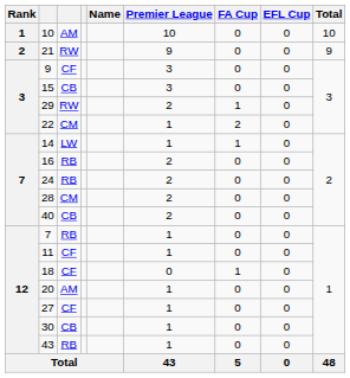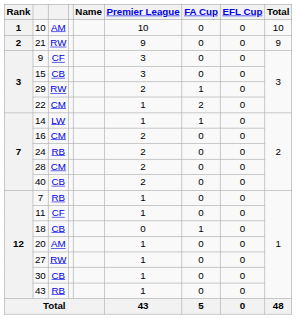 <table class="wikitable sortable" style="text-align:center;">
 <tr>
 <th>Rank</th>
 <th></th>
 <th></th>
 <th></th>
 <th>Name</th>
 <th><a href='#'>Premier League</a></th>
 <th><a href='#'>FA Cup</a></th>
 <th><a href='#'>EFL Cup</a></th>
 <th>Total</th>
 </tr>
 <tr>
 <th rowspan="1">1</th>
 <td>10</td>
 <td><a href='#'>AM</a></td>
 <td></td>
 <td style="text-align:left;"></td>
 <td>10</td>
 <td>0</td>
 <td>0</td>
 <td>10</td>
 </tr>
 <tr>
 <th rowspan="1">2</th>
 <td>21</td>
 <td><a href='#'>RW</a></td>
 <td></td>
 <td style="text-align:left;"></td>
 <td>9</td>
 <td>0</td>
 <td>0</td>
 <td>9</td>
 </tr>
 <tr>
 <th rowspan="4">3</th>
 <td>9</td>
 <td><a href='#'>CF</a></td>
 <td></td>
 <td style="text-align:left;"></td>
 <td>3</td>
 <td>0</td>
 <td>0</td>
 <td rowspan="4">3</td>
 </tr>
 <tr>
 <td>15</td>
 <td><a href='#'>CB</a></td>
 <td></td>
 <td style="text-align:left;"></td>
 <td>3</td>
 <td>0</td>
 <td>0</td>
 </tr>
 <tr>
 <td>29</td>
 <td><a href='#'>RW</a></td>
 <td></td>
 <td style="text-align:left;"></td>
 <td>2</td>
 <td>1</td>
 <td>0</td>
 </tr>
 <tr>
 <td>22</td>
 <td><a href='#'>CM</a></td>
 <td></td>
 <td style="text-align:left;"></td>
 <td>1</td>
 <td>2</td>
 <td>0</td>
 </tr>
 <tr>
 <th rowspan="5">7</th>
 <td>14</td>
 <td><a href='#'>LW</a></td>
 <td></td>
 <td style="text-align:left;"></td>
 <td>1</td>
 <td>1</td>
 <td>0</td>
 <td rowspan="5">2</td>
 </tr>
 <tr>
 <td>16</td>
-<td><a href='#'>RB</a></td>
+<td><a href='#'>CM</a></td>
 <td></td>
 <td style="text-align:left;"></td>
 <td>2</td>
 <td>0</td>
 <td>0</td>
 </tr>
 <tr>
 <td>24</td>
 <td><a href='#'>RB</a></td>
 <td></td>
 <td style="text-align:left;"></td>
 <td>2</td>
 <td>0</td>
 <td>0</td>
 </tr>
 <tr>
 <td>28</td>
 <td><a href='#'>CM</a></td>
 <td></td>
 <td style="text-align:left;"></td>
 <td>2</td>
 <td>0</td>
 <td>0</td>
 </tr>
 <tr>
 <td>40</td>
 <td><a href='#'>CB</a></td>
 <td></td>
 <td style="text-align:left;"></td>
 <td>2</td>
 <td>0</td>
 <td>0</td>
 </tr>
 <tr>
 <th rowspan="7">12</th>
 <td>7</td>
 <td><a href='#'>RB</a></td>
 <td></td>
 <td style="text-align:left;"></td>
 <td>1</td>
 <td>0</td>
 <td>0</td>
 <td rowspan="7">1</td>
 </tr>
 <tr>
 <td>11</td>
 <td><a href='#'>CF</a></td>
 <td></td>
 <td style="text-align:left;"></td>
 <td>1</td>
 <td>0</td>
 <td>0</td>
 </tr>
 <tr>
 <td>18</td>
-<td><a href='#'>CF</a></td>
+<td><a href='#'>CB</a></td>
 <td></td>
 <td style="text-align:left;"></td>
 <td>0</td>
 <td>1</td>
 <td>0</td>
 </tr>
 <tr>
 <td>20</td>
 <td><a href='#'>AM</a></td>
 <td></td>
 <td style="text-align:left;"></td>
 <td>1</td>
 <td>0</td>
 <td>0</td>
 </tr>
 <tr>
 <td>27</td>
-<td><a href='#'>CF</a></td>
+<td><a href='#'>RW</a></td>
 <td></td>
 <td style="text-align:left;"></td>
 <td>1</td>
 <td>0</td>
 <td>0</td>
 </tr>
 <tr>
 <td>30</td>
 <td><a href='#'>CB</a></td>
 <td></td>
 <td style="text-align:left;"></td>
 <td>1</td>
 <td>0</td>
 <td>0</td>
 </tr>
 <tr>
 <td>43</td>
 <td><a href='#'>RB</a></td>
 <td></td>
 <td style="text-align:left;"></td>
 <td>1</td>
 <td>0</td>
 <td>0</td>
 </tr>
 <tr>
 <th colspan="5">Total</th>
 <th>43</th>
 <th>5</th>
 <th>0</th>
 <th>48</th>
 </tr>
 </table>
